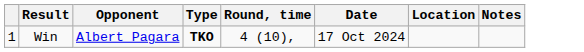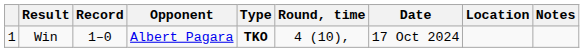 <table class="wikitable" style="text-align:center">
 <tr>
 <th></th>
 <th>Result</th>
+<th>Record</th>
 <th>Opponent</th>
 <th>Type</th>
 <th>Round, time</th>
 <th>Date</th>
 <th>Location</th>
 <th>Notes</th>
 </tr>
 <tr>
 <td>1</td>
 <td>Win</td>
+<td>1–0</td>
 <td style="text-align:left;"><a href='#'>Albert Pagara</a></td>
 <td><strong>TKO</strong></td>
 <td>4 (10), </td>
 <td>17 Oct 2024</td>
 <td style="text-align:left;"></td>
 <td style="text-align:left;"></td>
 </tr>
 </table>
